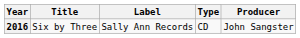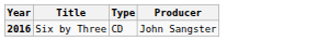 <table class="wikitable sortable">
 <tr>
 <th scope="col">Year</th>
 <th scope="col">Title</th>
-<th scope="col">Label</th>
 <th scope="col">Type</th>
 <th scope="col">Producer</th>
 </tr>
 <tr>
 <th scope="row">2016</th>
 <td>Six by Three</td>
-<td>Sally Ann Records</td>
 <td>CD</td>
 <td>John Sangster</td>
 </tr>
 </table>
